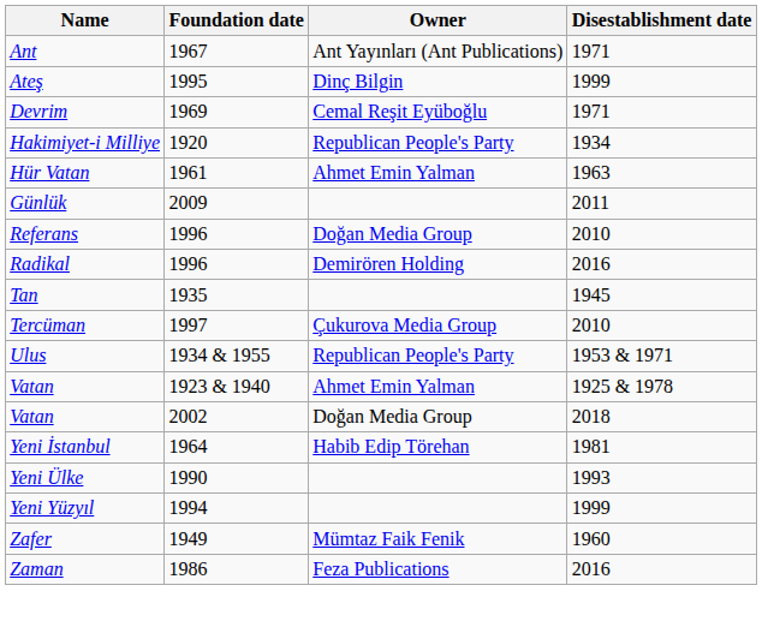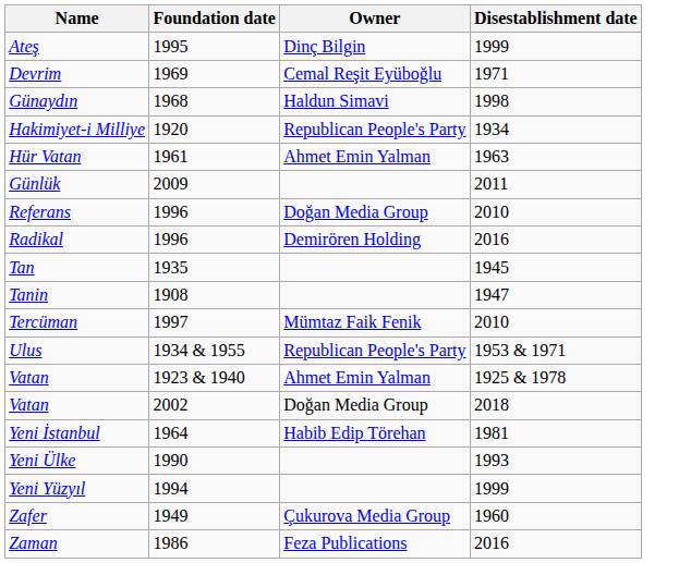 <table class="sortable wikitable">
 <tr>
 <th>Name</th>
 <th>Foundation date</th>
 <th>Owner</th>
 <th>Disestablishment date</th>
-</tr>
-<tr>
-<td><em><a href='#'>Ant</a></em></td>
-<td>1967</td>
-<td>Ant Yayınları (Ant Publications)</td>
-<td>1971</td>
 </tr>
 <tr>
 <td><em><a href='#'>Ateş</a></em></td>
 <td>1995</td>
 <td><a href='#'>Dinç Bilgin</a></td>
 <td>1999</td>
 </tr>
 <tr>
 <td><em><a href='#'>Devrim</a></em></td>
 <td>1969</td>
 <td><a href='#'>Cemal Reşit Eyüboğlu</a></td>
 <td>1971</td>
+</tr>
+<tr>
+<td><em><a href='#'>Günaydın</a></em></td>
+<td>1968</td>
+<td><a href='#'>Haldun Simavi</a></td>
+<td>1998</td>
 </tr>
 <tr>
 <td><em><a href='#'>Hakimiyet-i Milliye</a></em></td>
 <td>1920</td>
 <td><a href='#'>Republican People's Party</a></td>
 <td>1934</td>
 </tr>
 <tr>
 <td><em><a href='#'>Hür Vatan</a></em></td>
 <td>1961</td>
 <td><a href='#'>Ahmet Emin Yalman</a></td>
 <td>1963</td>
 </tr>
 <tr>
 <td><em><a href='#'>Günlük</a></em></td>
 <td>2009</td>
 <td></td>
 <td>2011</td>
 </tr>
 <tr>
 <td><em><a href='#'>Referans</a></em></td>
 <td>1996</td>
 <td><a href='#'>Doğan Media Group</a></td>
 <td>2010</td>
 </tr>
 <tr>
 <td><em><a href='#'>Radikal</a></em></td>
 <td>1996</td>
 <td><a href='#'>Demirören Holding</a></td>
 <td>2016</td>
 </tr>
 <tr>
 <td><em><a href='#'>Tan</a></em></td>
 <td>1935</td>
 <td></td>
 <td>1945</td>
 </tr>
 <tr>
+<td><em><a href='#'>Tanin</a></em></td>
+<td>1908</td>
+<td></td>
+<td>1947</td>
+</tr>
+<tr>
 <td><em><a href='#'>Tercüman</a></em></td>
 <td>1997</td>
-<td><a href='#'>Çukurova Media Group</a></td>
+<td><a href='#'>Mümtaz Faik Fenik</a></td>
 <td>2010</td>
 </tr>
 <tr>
 <td><em><a href='#'>Ulus</a></em></td>
 <td>1934 & 1955</td>
 <td><a href='#'>Republican People's Party</a></td>
 <td>1953 & 1971</td>
 </tr>
 <tr>
 <td><em><a href='#'>Vatan</a></em></td>
 <td>1923 & 1940</td>
 <td><a href='#'>Ahmet Emin Yalman</a></td>
 <td>1925 & 1978</td>
 </tr>
 <tr>
 <td><em><a href='#'>Vatan</a></em></td>
 <td>2002</td>
 <td>Doğan Media Group</td>
 <td>2018</td>
 </tr>
 <tr>
 <td><em><a href='#'>Yeni İstanbul</a></em></td>
 <td>1964</td>
 <td><a href='#'>Habib Edip Törehan</a></td>
 <td>1981</td>
 </tr>
 <tr>
 <td><em><a href='#'>Yeni Ülke</a></em></td>
 <td>1990</td>
 <td></td>
 <td>1993</td>
 </tr>
 <tr>
 <td><em><a href='#'>Yeni Yüzyıl</a></em></td>
 <td>1994</td>
 <td></td>
 <td>1999</td>
 </tr>
 <tr>
 <td><em><a href='#'>Zafer</a></em></td>
 <td>1949</td>
-<td><a href='#'>Mümtaz Faik Fenik</a></td>
+<td><a href='#'>Çukurova Media Group</a></td>
 <td>1960</td>
 </tr>
 <tr>
 <td><em><a href='#'>Zaman</a></em></td>
 <td>1986</td>
 <td><a href='#'>Feza Publications</a></td>
 <td>2016</td>
 </tr>
 </table>
